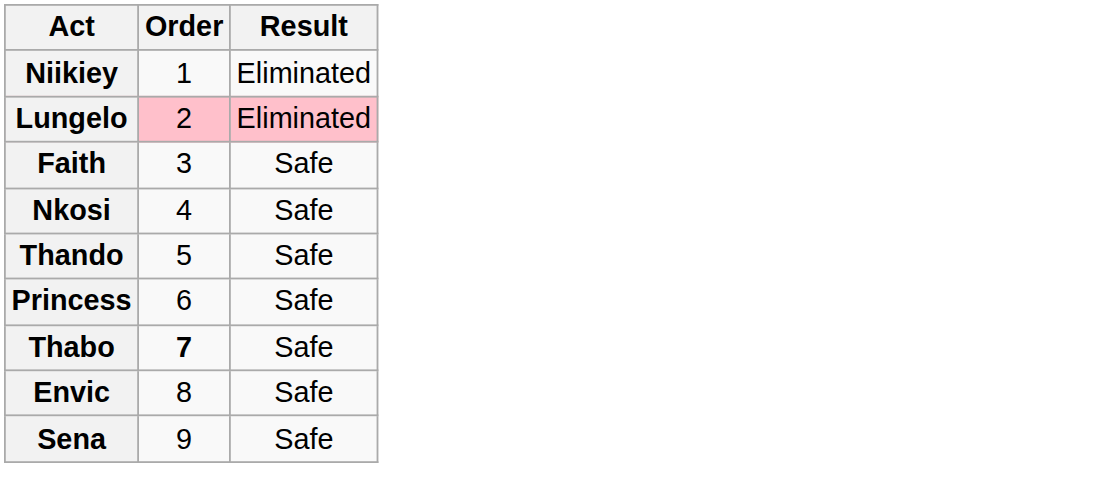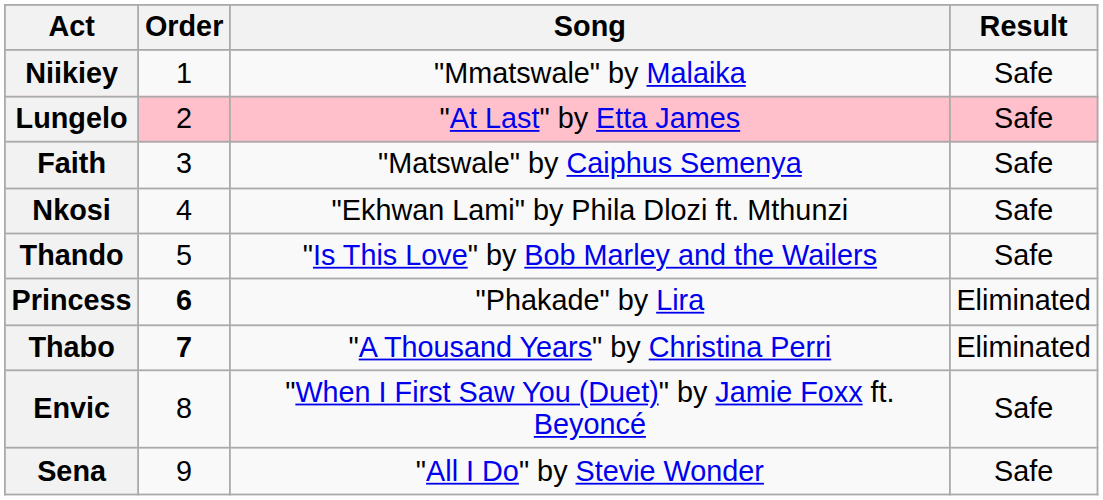 <table class="wikitable plainrowheaders" style="text-align:center;">
 <tr>
 <th scope"col">Act</th>
 <th scope"col">Order</th>
+<th scope"col">Song</th>
 <th scope"col">Result</th>
 </tr>
 <tr>
 <th scope=row>Niikiey</th>
 <td>1</td>
-<td>Eliminated</td>
+<td>"Mmatswale" by <a href='#'>Malaika</a></td>
+<td>Safe</td>
 </tr>
 <tr bgcolor="pink">
 <th scope=row>Lungelo</th>
 <td>2</td>
-<td>Eliminated</td>
+<td>"<a href='#'>At Last</a>" by <a href='#'>Etta James</a></td>
+<td>Safe</td>
 </tr>
 <tr>
 <th scope=row>Faith</th>
 <td>3</td>
+<td>"Matswale" by <a href='#'>Caiphus Semenya</a></td>
 <td>Safe</td>
 </tr>
 <tr>
 <th scope=row>Nkosi</th>
 <td>4</td>
+<td>"Ekhwan Lami" by Phila Dlozi ft. Mthunzi</td>
 <td>Safe</td>
 </tr>
 <tr>
 <th scope=row>Thando</th>
 <td>5</td>
+<td>"<a href='#'>Is This Love</a>" by <a href='#'>Bob Marley and the Wailers</a></td>
 <td>Safe</td>
 </tr>
 <tr>
 <th scope=row>Princess</th>
-<td>6</td>
-<td>Safe</td>
+<td><strong>6</strong></td>
+<td>"Phakade" by <a href='#'>Lira</a></td>
+<td>Eliminated</td>
 </tr>
 <tr>
 <th scope=row>Thabo</th>
 <td><strong>7</strong></td>
-<td>Safe</td>
+<td>"<a href='#'>A Thousand Years</a>" by <a href='#'>Christina Perri</a></td>
+<td>Eliminated</td>
 </tr>
 <tr>
 <th scope=row>Envic</th>
 <td>8</td>
+<td>"<a href='#'>When I First Saw You (Duet)</a>" by <a href='#'>Jamie Foxx</a> ft. <a href='#'>Beyoncé</a></td>
 <td>Safe</td>
 </tr>
 <tr>
 <th scope=row>Sena</th>
 <td>9</td>
+<td>"<a href='#'>All I Do</a>" by <a href='#'>Stevie Wonder</a></td>
 <td>Safe</td>
 </tr>
 </table>
